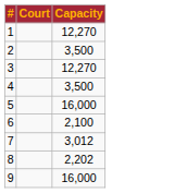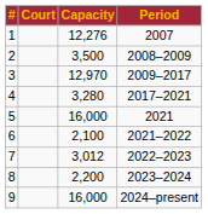 <table class="wikitable sortable" style="text-align:center;">
 <tr>
 <th style="color:#FFB300; background:#A32638;">#</th>
 <th style="color:#FFB300; background:#A32638;">Court</th>
 <th style="color:#FFB300; background:#A32638;">Capacity</th>
+<th style="color:#FFB300; background:#A32638;">Period</th>
 </tr>
 <tr>
 <td>1</td>
 <td align="left"></td>
-<td>12,270</td>
+<td>12,276</td>
+<td>2007</td>
 </tr>
 <tr>
 <td>2</td>
 <td align="left"></td>
 <td>3,500</td>
+<td>2008–2009</td>
 </tr>
 <tr>
 <td>3</td>
 <td align="left"></td>
-<td>12,270</td>
+<td>12,970</td>
+<td>2009–2017</td>
 </tr>
 <tr>
 <td>4</td>
 <td align="left"></td>
-<td>3,500</td>
+<td>3,280</td>
+<td>2017–2021</td>
 </tr>
 <tr>
 <td>5</td>
 <td align="left"></td>
 <td>16,000</td>
+<td>2021</td>
 </tr>
 <tr>
 <td>6</td>
 <td align="left"></td>
 <td>2,100</td>
+<td>2021–2022</td>
 </tr>
 <tr>
 <td>7</td>
 <td align="left"></td>
 <td>3,012</td>
+<td>2022–2023</td>
 </tr>
 <tr>
 <td>8</td>
 <td align="left"></td>
-<td>2,202</td>
+<td>2,200</td>
+<td>2023–2024</td>
 </tr>
 <tr>
 <td>9</td>
 <td align="left"></td>
 <td>16,000</td>
+<td>2024–present</td>
 </tr>
 </table>
